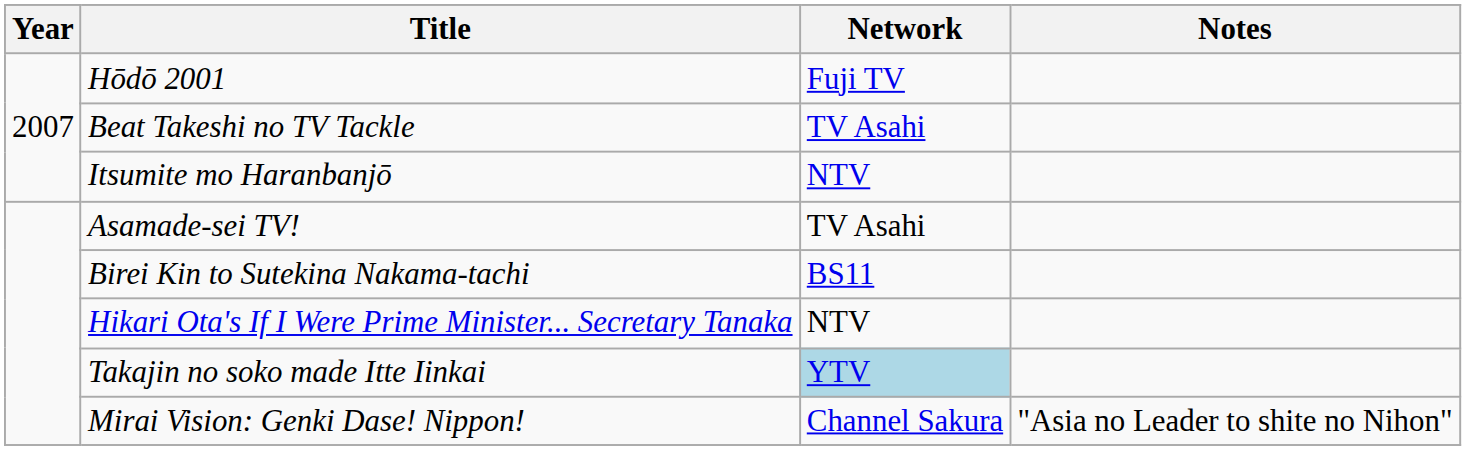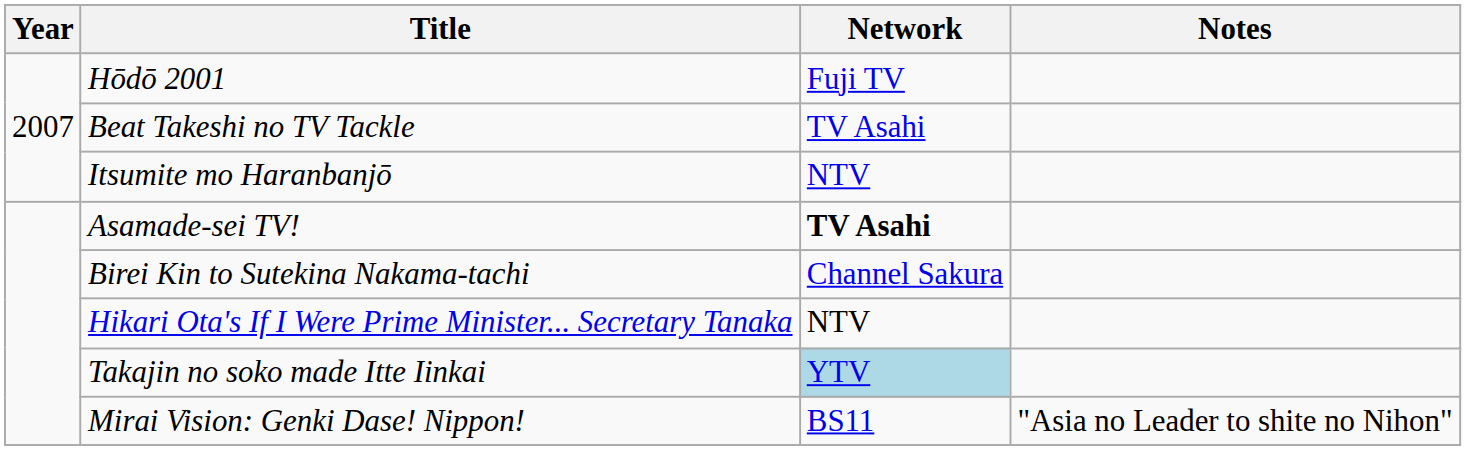 <table class="wikitable">
 <tr>
 <th>Year</th>
 <th>Title</th>
 <th>Network</th>
 <th>Notes</th>
 </tr>
 <tr>
 <td rowspan="3">2007</td>
 <td><em>Hōdō 2001</em></td>
 <td><a href='#'>Fuji TV</a></td>
 <td></td>
 </tr>
 <tr>
 <td><em>Beat Takeshi no TV Tackle</em></td>
 <td><a href='#'>TV Asahi</a></td>
 <td></td>
 </tr>
 <tr>
 <td><em>Itsumite mo Haranbanjō</em></td>
 <td><a href='#'>NTV</a></td>
 <td></td>
 </tr>
 <tr>
 <td rowspan="5"></td>
 <td><em>Asamade-sei TV!</em></td>
-<td>TV Asahi</td>
+<td><strong>TV Asahi</strong></td>
 <td></td>
 </tr>
 <tr>
 <td><em>Birei Kin to Sutekina Nakama-tachi</em></td>
-<td><a href='#'>BS11</a></td>
+<td><a href='#'>Channel Sakura</a></td>
 <td></td>
 </tr>
 <tr>
 <td><em><a href='#'>Hikari Ota's If I Were Prime Minister... Secretary Tanaka</a></em></td>
 <td>NTV</td>
 <td></td>
 </tr>
 <tr>
 <td><em>Takajin no soko made Itte Iinkai</em></td>
 <td style="background: lightblue;"><a href='#'>YTV</a></td>
 <td></td>
 </tr>
 <tr>
 <td><em>Mirai Vision: Genki Dase! Nippon!</em></td>
-<td><a href='#'>Channel Sakura</a></td>
+<td><a href='#'>BS11</a></td>
 <td>"Asia no Leader to shite no Nihon"</td>
 </tr>
 </table>
